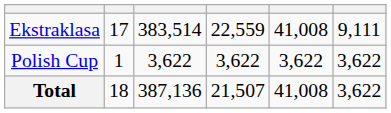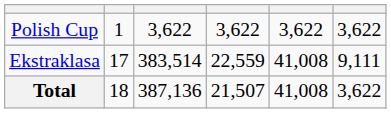 <table class="wikitable sortable" style="text-align: center;">
 <tr>
 <th></th>
 <th></th>
 <th></th>
 <th></th>
 <th></th>
 <th></th>
 </tr>
 <tr>
+<td><a href='#'>Polish Cup</a></td>
+<td>1</td>
+<td>3,622 </td>
+<td>3,622</td>
+<td>3,622</td>
+<td>3,622</td>
+</tr>
+<tr>
 <td><a href='#'>Ekstraklasa</a></td>
 <td>17</td>
 <td>383,514 </td>
 <td>22,559</td>
 <td>41,008</td>
 <td>9,111</td>
-</tr>
-<tr>
-<td><a href='#'>Polish Cup</a></td>
-<td>1</td>
-<td>3,622 </td>
-<td>3,622</td>
-<td>3,622</td>
-<td>3,622</td>
 </tr>
 <tr>
 <th>Total</th>
 <td>18</td>
 <td>387,136</td>
 <td>21,507</td>
 <td>41,008</td>
 <td>3,622</td>
 </tr>
 </table>
